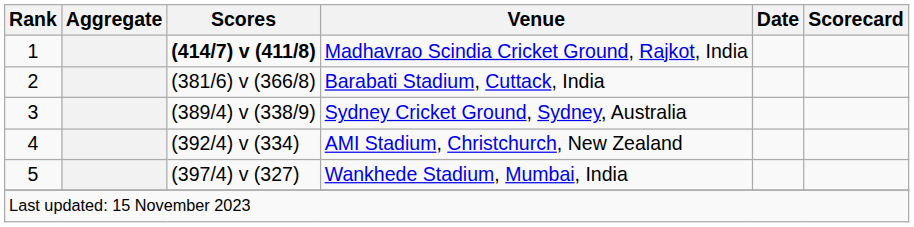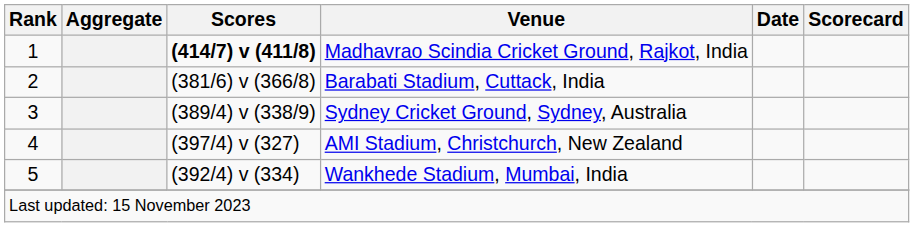 <table class="wikitable sortable">
 <tr>
 <th scope=col>Rank</th>
 <th scope=col>Aggregate</th>
 <th scope=col>Scores</th>
 <th scope=col>Venue</th>
 <th scope=col>Date</th>
 <th scope=col>Scorecard</th>
 </tr>
 <tr>
 <td align=center>1</td>
 <th scope=row style=text-align:center;></th>
 <td><strong> (414/7) v  (411/8)</strong></td>
 <td><a href='#'>Madhavrao Scindia Cricket Ground</a>, <a href='#'>Rajkot</a>, India</td>
 <td></td>
 <td></td>
 </tr>
 <tr>
 <td align=center>2</td>
 <th scope=row style=text-align:center;></th>
 <td> (381/6) v  (366/8)</td>
 <td><a href='#'>Barabati Stadium</a>, <a href='#'>Cuttack</a>, India</td>
 <td></td>
 <td></td>
 </tr>
 <tr>
 <td align=center>3</td>
 <th scope=row style=text-align:center;></th>
 <td> (389/4) v  (338/9)</td>
 <td><a href='#'>Sydney Cricket Ground</a>, <a href='#'>Sydney</a>, Australia</td>
 <td></td>
 <td></td>
 </tr>
 <tr>
 <td align=center>4</td>
 <th scope=row style=text-align:center;></th>
-<td> (392/4) v  (334)</td>
+<td> (397/4) v  (327)</td>
 <td><a href='#'>AMI Stadium</a>, <a href='#'>Christchurch</a>, New Zealand</td>
 <td></td>
 <td></td>
 </tr>
 <tr>
 <td align=center>5</td>
 <th scope=row style=text-align:center;></th>
-<td> (397/4) v  (327)</td>
+<td> (392/4) v  (334)</td>
 <td><a href='#'>Wankhede Stadium</a>, <a href='#'>Mumbai</a>, India</td>
 <td> </td>
 <td></td>
 </tr>
 <tr>
 </tr>
 <tr class=sortbottom>
 <td colspan=6><small>Last updated: 15 November 2023</small></td>
 </tr>
 </table>
